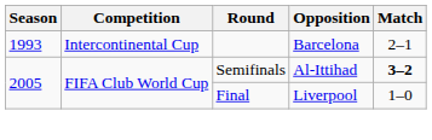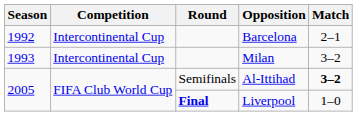 <table class="wikitable sortable">
 <tr>
 <th>Season</th>
 <th>Competition</th>
 <th>Round</th>
 <th>Opposition</th>
 <th>Match</th>
 </tr>
 <tr>
-<td><a href='#'>1993</a></td>
+<td><a href='#'>1992</a></td>
 <td><a href='#'>Intercontinental Cup</a></td>
 <td></td>
 <td> <a href='#'>Barcelona</a></td>
 <td align=center>2–1</td>
+</tr>
+<tr>
+<td><a href='#'>1993</a></td>
+<td><a href='#'>Intercontinental Cup</a></td>
+<td></td>
+<td> <a href='#'>Milan</a></td>
+<td align=center>3–2</td>
 </tr>
 <tr>
 <td rowspan=2><a href='#'>2005</a></td>
 <td rowspan=2><a href='#'>FIFA Club World Cup</a></td>
 <td>Semifinals</td>
 <td> <a href='#'>Al-Ittihad</a></td>
 <td align=center><strong>3–2</strong></td>
 </tr>
 <tr>
-<td><a href='#'>Final</a></td>
+<td><strong><a href='#'>Final</a></strong></td>
 <td> <a href='#'>Liverpool</a></td>
 <td align=center>1–0</td>
 </tr>
 </table>
